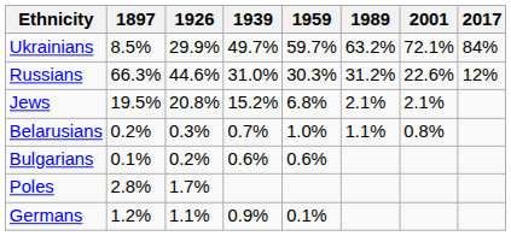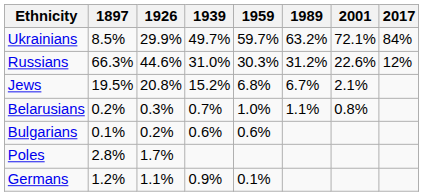 <table class="wikitable">
 <tr>
 <th>Ethnicity</th>
 <th>1897</th>
 <th>1926</th>
 <th>1939</th>
 <th>1959</th>
 <th>1989</th>
 <th>2001</th>
 <th>2017</th>
 </tr>
 <tr>
 <td><a href='#'>Ukrainians</a></td>
 <td>8.5%</td>
 <td>29.9%</td>
 <td>49.7%</td>
 <td>59.7%</td>
 <td>63.2%</td>
 <td>72.1%</td>
 <td>84%</td>
 </tr>
 <tr>
 <td><a href='#'>Russians</a></td>
 <td>66.3%</td>
 <td>44.6%</td>
 <td>31.0%</td>
 <td>30.3%</td>
 <td>31.2%</td>
 <td>22.6%</td>
 <td>12%</td>
 </tr>
 <tr>
 <td><a href='#'>Jews</a></td>
 <td>19.5%</td>
 <td>20.8%</td>
 <td>15.2%</td>
 <td>6.8%</td>
-<td>2.1%</td>
+<td>6.7%</td>
 <td>2.1%</td>
 <td></td>
 </tr>
 <tr>
 <td><a href='#'>Belarusians</a></td>
 <td>0.2%</td>
 <td>0.3%</td>
 <td>0.7%</td>
 <td>1.0%</td>
 <td>1.1%</td>
 <td>0.8%</td>
 <td></td>
 </tr>
 <tr>
 <td><a href='#'>Bulgarians</a></td>
 <td>0.1%</td>
 <td>0.2%</td>
 <td>0.6%</td>
 <td>0.6%</td>
 <td></td>
 <td></td>
 <td></td>
 </tr>
 <tr>
 <td><a href='#'>Poles</a></td>
 <td>2.8%</td>
 <td>1.7%</td>
 <td></td>
 <td></td>
 <td></td>
 <td></td>
 <td></td>
 </tr>
 <tr>
 <td><a href='#'>Germans</a></td>
 <td>1.2%</td>
 <td>1.1%</td>
 <td>0.9%</td>
 <td>0.1%</td>
 <td></td>
 <td></td>
 <td></td>
 </tr>
 </table>
